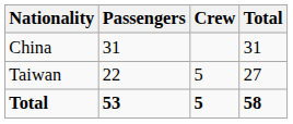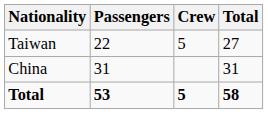 <table class="wikitable">
 <tr>
 <th>Nationality</th>
 <th>Passengers</th>
 <th>Crew</th>
 <th>Total</th>
 </tr>
 <tr valign="top">
+<td>Taiwan</td>
+<td>22</td>
+<td>5</td>
+<td>27</td>
+</tr>
+<tr valign="top">
 <td>China</td>
 <td>31</td>
 <td></td>
 <td>31</td>
-</tr>
-<tr valign="top">
-<td>Taiwan</td>
-<td>22</td>
-<td>5</td>
-<td>27</td>
 </tr>
 <tr valign="top">
 <td><strong>Total</strong></td>
 <td><strong>53</strong></td>
 <td><strong>5</strong></td>
 <td><strong>58</strong></td>
 </tr>
 </table>
